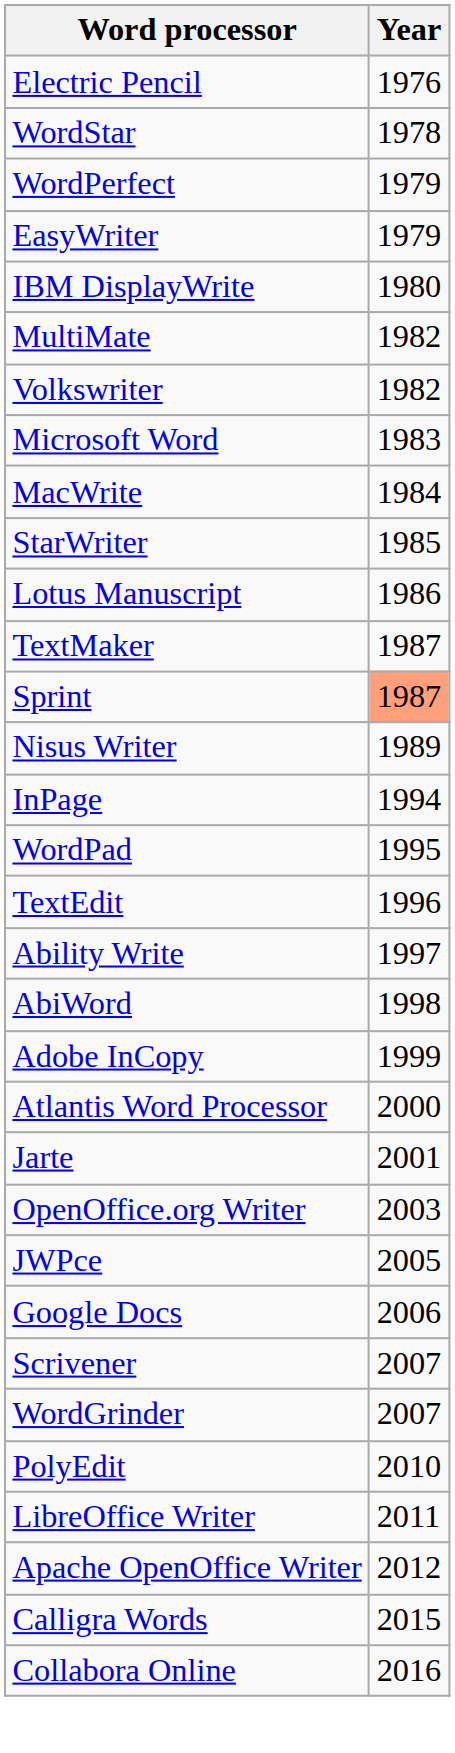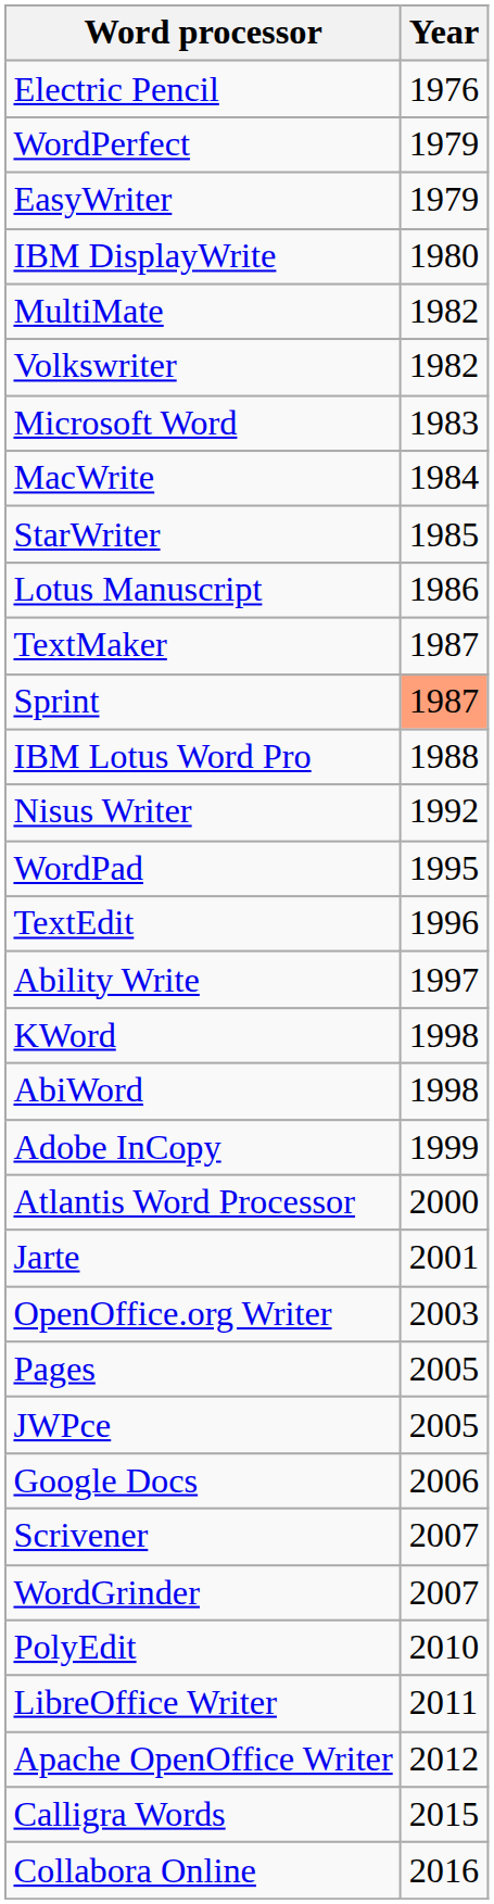 <table class="wikitable sortable">
 <tr>
 <th>Word processor</th>
 <th>Year</th>
 </tr>
 <tr>
 <td><a href='#'>Electric Pencil</a></td>
 <td>1976</td>
-</tr>
-<tr>
-<td><a href='#'>WordStar</a></td>
-<td>1978</td>
 </tr>
 <tr>
 <td><a href='#'>WordPerfect</a></td>
 <td>1979</td>
 </tr>
 <tr>
 <td><a href='#'>EasyWriter</a></td>
 <td>1979</td>
 </tr>
 <tr>
 <td><a href='#'>IBM DisplayWrite</a></td>
 <td>1980</td>
 </tr>
 <tr>
 <td><a href='#'>MultiMate</a></td>
 <td>1982</td>
 </tr>
 <tr>
 <td><a href='#'>Volkswriter</a></td>
 <td>1982</td>
 </tr>
 <tr>
 <td><a href='#'>Microsoft Word</a></td>
 <td>1983</td>
 </tr>
 <tr>
 <td><a href='#'>MacWrite</a></td>
 <td>1984</td>
 </tr>
 <tr>
 <td><a href='#'>StarWriter</a></td>
 <td>1985</td>
 </tr>
 <tr>
 <td><a href='#'>Lotus Manuscript</a></td>
 <td>1986</td>
 </tr>
 <tr>
 <td><a href='#'>TextMaker</a></td>
 <td>1987</td>
 </tr>
 <tr>
 <td><a href='#'>Sprint</a></td>
 <td style="background: lightsalmon;">1987</td>
 </tr>
 <tr>
-<td><a href='#'>Nisus Writer</a></td>
-<td>1989</td>
+<td><a href='#'>IBM Lotus Word Pro</a></td>
+<td>1988</td>
 </tr>
 <tr>
-<td><a href='#'>InPage</a></td>
-<td>1994</td>
+<td><a href='#'>Nisus Writer</a></td>
+<td>1992</td>
 </tr>
 <tr>
 <td><a href='#'>WordPad</a></td>
 <td>1995</td>
 </tr>
 <tr>
 <td><a href='#'>TextEdit</a></td>
 <td>1996</td>
 </tr>
 <tr>
 <td><a href='#'>Ability Write</a></td>
 <td>1997</td>
+</tr>
+<tr>
+<td><a href='#'>KWord</a></td>
+<td>1998</td>
 </tr>
 <tr>
 <td><a href='#'>AbiWord</a></td>
 <td>1998</td>
 </tr>
 <tr>
 <td><a href='#'>Adobe InCopy</a></td>
 <td>1999</td>
 </tr>
 <tr>
 <td><a href='#'>Atlantis Word Processor</a></td>
 <td>2000</td>
 </tr>
 <tr>
 <td><a href='#'>Jarte</a></td>
 <td>2001</td>
 </tr>
 <tr>
 <td><a href='#'>OpenOffice.org Writer</a></td>
 <td>2003</td>
+</tr>
+<tr>
+<td><a href='#'>Pages</a></td>
+<td>2005</td>
 </tr>
 <tr>
 <td><a href='#'>JWPce</a></td>
 <td>2005</td>
 </tr>
 <tr>
 <td><a href='#'>Google Docs</a></td>
 <td>2006</td>
 </tr>
 <tr>
 <td><a href='#'>Scrivener</a></td>
 <td>2007</td>
 </tr>
 <tr>
 <td><a href='#'>WordGrinder</a></td>
 <td>2007</td>
 </tr>
 <tr>
 <td><a href='#'>PolyEdit</a></td>
 <td>2010</td>
 </tr>
 <tr>
 <td><a href='#'>LibreOffice Writer</a></td>
 <td>2011</td>
 </tr>
 <tr>
 <td><a href='#'>Apache OpenOffice Writer</a></td>
 <td>2012</td>
 </tr>
 <tr>
 <td><a href='#'>Calligra Words</a></td>
 <td>2015</td>
 </tr>
 <tr>
 <td><a href='#'>Collabora Online</a></td>
 <td>2016</td>
 </tr>
 </table>
